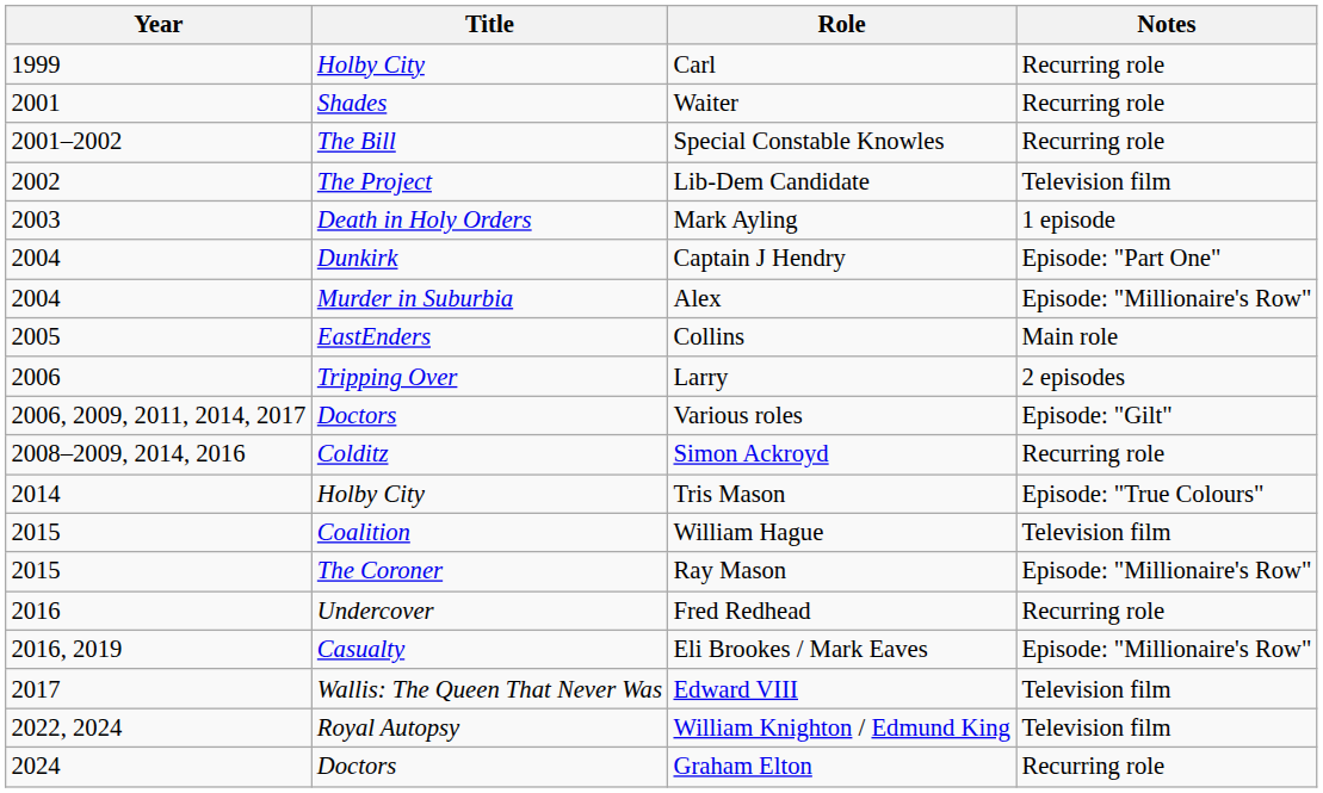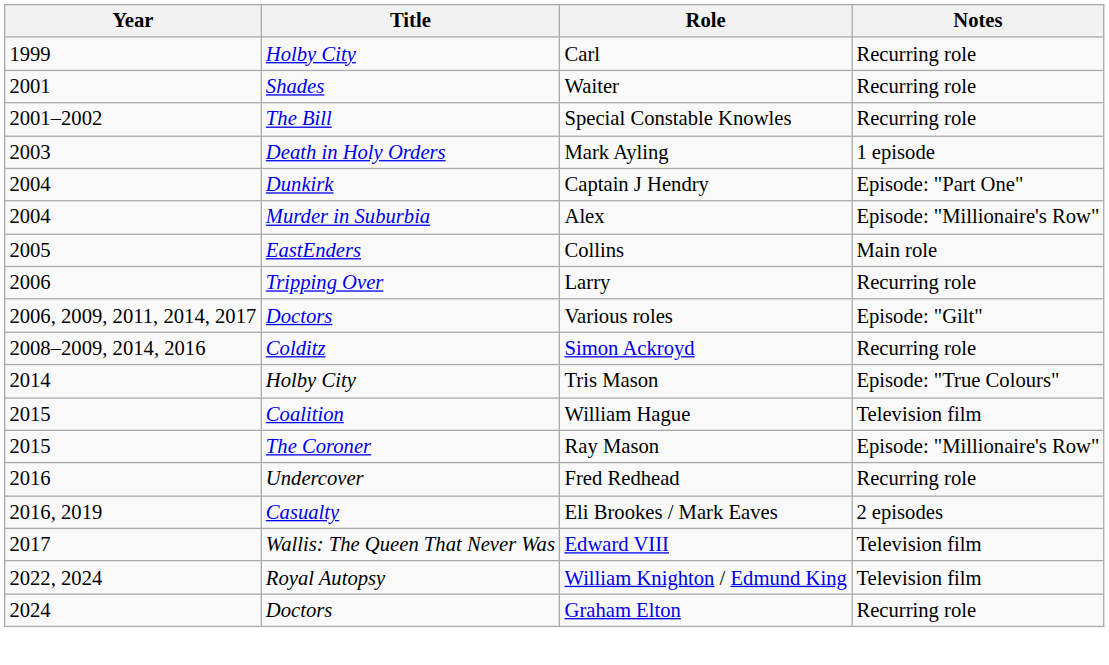 <table class="wikitable">
 <tr>
 <th>Year</th>
 <th>Title</th>
 <th>Role</th>
 <th>Notes</th>
 </tr>
 <tr>
 <td>1999</td>
 <td><em><a href='#'>Holby City</a></em></td>
 <td>Carl</td>
 <td>Recurring role</td>
 </tr>
 <tr>
 <td>2001</td>
 <td><em><a href='#'>Shades</a></em></td>
 <td>Waiter</td>
 <td>Recurring role</td>
 </tr>
 <tr>
 <td>2001–2002</td>
 <td><em><a href='#'>The Bill</a></em></td>
 <td>Special Constable Knowles</td>
 <td>Recurring role</td>
-</tr>
-<tr>
-<td>2002</td>
-<td><em><a href='#'>The Project</a></em></td>
-<td>Lib-Dem Candidate</td>
-<td>Television film</td>
 </tr>
 <tr>
 <td>2003</td>
 <td><em><a href='#'>Death in Holy Orders</a></em></td>
 <td>Mark Ayling</td>
 <td>1 episode</td>
 </tr>
 <tr>
 <td>2004</td>
 <td><em><a href='#'>Dunkirk</a></em></td>
 <td>Captain J Hendry</td>
 <td>Episode: "Part One"</td>
 </tr>
 <tr>
 <td>2004</td>
 <td><em><a href='#'>Murder in Suburbia</a></em></td>
 <td>Alex</td>
 <td>Episode: "Millionaire's Row"</td>
 </tr>
 <tr>
 <td>2005</td>
 <td><em><a href='#'>EastEnders</a></em></td>
 <td>Collins</td>
 <td>Main role</td>
 </tr>
 <tr>
 <td>2006</td>
 <td><em><a href='#'>Tripping Over</a></em></td>
 <td>Larry</td>
-<td>2 episodes</td>
+<td>Recurring role</td>
 </tr>
 <tr>
 <td>2006, 2009, 2011, 2014, 2017</td>
 <td><em><a href='#'>Doctors</a></em></td>
 <td>Various roles</td>
 <td>Episode: "Gilt"</td>
 </tr>
 <tr>
 <td>2008–2009, 2014, 2016</td>
 <td><em><a href='#'>Colditz</a></em></td>
 <td><a href='#'>Simon Ackroyd</a></td>
 <td>Recurring role</td>
 </tr>
 <tr>
 <td>2014</td>
 <td><em>Holby City</em></td>
 <td>Tris Mason</td>
 <td>Episode: "True Colours"</td>
 </tr>
 <tr>
 <td>2015</td>
 <td><em><a href='#'>Coalition</a></em></td>
 <td>William Hague</td>
 <td>Television film</td>
 </tr>
 <tr>
 <td>2015</td>
 <td><em><a href='#'>The Coroner</a></em></td>
 <td>Ray Mason</td>
 <td>Episode: "Millionaire's Row"</td>
 </tr>
 <tr>
 <td>2016</td>
 <td><em>Undercover</em></td>
 <td>Fred Redhead</td>
 <td>Recurring role</td>
 </tr>
 <tr>
 <td>2016, 2019</td>
 <td><em><a href='#'>Casualty</a></em></td>
 <td>Eli Brookes / Mark Eaves</td>
-<td>Episode: "Millionaire's Row"</td>
+<td>2 episodes</td>
 </tr>
 <tr>
 <td>2017</td>
 <td><em>Wallis: The Queen That Never Was</em></td>
 <td><a href='#'>Edward VIII</a></td>
 <td>Television film</td>
 </tr>
 <tr>
 <td>2022, 2024</td>
 <td><em>Royal Autopsy</em></td>
 <td><a href='#'>William Knighton</a> / <a href='#'>Edmund King</a></td>
 <td>Television film</td>
 </tr>
 <tr>
 <td>2024</td>
 <td><em>Doctors</em></td>
 <td><a href='#'>Graham Elton</a></td>
 <td>Recurring role</td>
 </tr>
 </table>
